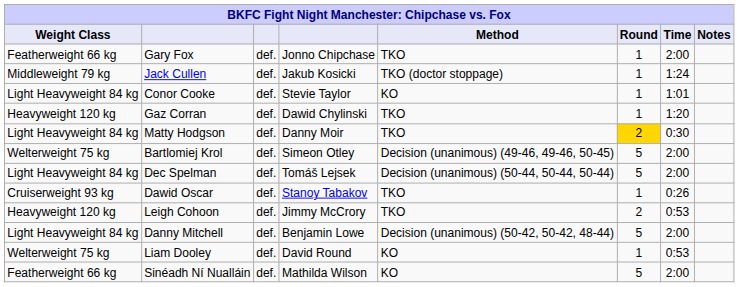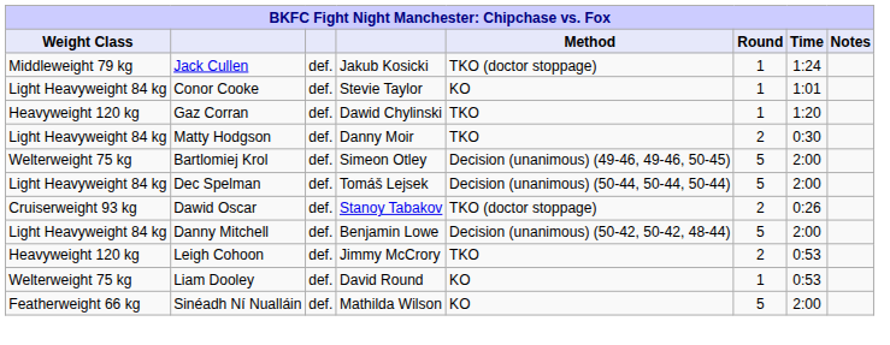 <table class="wikitable" style="font-size: 80%;">
 <tr>
 <th colspan="8" style="background-color: #ccf; color: #000080; text-align: center;"><strong>BKFC Fight Night Manchester: Chipchase vs. Fox</strong></th>
 </tr>
 <tr>
 <th colspan="1" style="background-color: #E6E8FA; color: #000000; text-align: center;">Weight Class</th>
 <th colspan="1" style="background-color: #E6E8FA; color: #000000; text-align: center;"></th>
 <th colspan="1" style="background-color: #E6E8FA; color: #000000; text-align: center;"></th>
 <th colspan="1" style="background-color: #E6E8FA; color: #000000; text-align: center;"></th>
 <th colspan="1" style="background-color: #E6E8FA; color: #000000; text-align: center;">Method</th>
 <th colspan="1" style="background-color: #E6E8FA; color: #000000; text-align: center;">Round</th>
 <th colspan="1" style="background-color: #E6E8FA; color: #000000; text-align: center;">Time</th>
 <th colspan="1" style="background-color: #E6E8FA; color: #000000; text-align: center;">Notes</th>
-</tr>
-<tr>
-<td>Featherweight 66 kg</td>
-<td> Gary Fox</td>
-<td align=center>def.</td>
-<td> Jonno Chipchase</td>
-<td>TKO</td>
-<td align=center>1</td>
-<td align=center>2:00</td>
-<td></td>
 </tr>
 <tr>
 <td>Middleweight 79 kg</td>
 <td> <a href='#'>Jack Cullen</a></td>
 <td>def.</td>
 <td> Jakub Kosicki</td>
 <td>TKO (doctor stoppage)</td>
 <td align=center>1</td>
 <td align=center>1:24</td>
 <td></td>
 </tr>
 <tr>
 <td>Light Heavyweight 84 kg</td>
 <td> Conor Cooke</td>
 <td>def.</td>
 <td> Stevie Taylor</td>
 <td>KO</td>
 <td align=center>1</td>
 <td align=center>1:01</td>
 <td></td>
 </tr>
 <tr>
 <td>Heavyweight 120 kg</td>
 <td> Gaz Corran</td>
 <td align="center">def.</td>
 <td> Dawid Chylinski</td>
 <td>TKO</td>
 <td align="center">1</td>
 <td align="center">1:20</td>
 <td></td>
 </tr>
 <tr>
 <td>Light Heavyweight 84 kg</td>
 <td> Matty Hodgson</td>
 <td>def.</td>
 <td> Danny Moir</td>
 <td>TKO</td>
-<td align="center" style="background: gold;">2</td>
+<td align="center">2</td>
 <td align="center">0:30</td>
 <td></td>
 </tr>
 <tr>
 <td>Welterweight 75 kg</td>
 <td> Bartlomiej Krol</td>
 <td>def.</td>
 <td> Simeon Otley</td>
 <td>Decision (unanimous) (49-46, 49-46, 50-45)</td>
 <td align="center">5</td>
 <td align="center">2:00</td>
 <td></td>
 </tr>
 <tr>
 <td>Light Heavyweight 84 kg</td>
 <td> Dec Spelman</td>
 <td>def.</td>
 <td> Tomáš Lejsek</td>
 <td>Decision (unanimous) (50-44, 50-44, 50-44)</td>
 <td align="center">5</td>
 <td align="center">2:00</td>
 <td></td>
 </tr>
 <tr>
 <td>Cruiserweight 93 kg</td>
 <td> Dawid Oscar</td>
 <td>def.</td>
 <td> <a href='#'>Stanoy Tabakov</a></td>
-<td>TKO</td>
-<td align=center>1</td>
+<td>TKO (doctor stoppage)</td>
+<td align=center>2</td>
 <td align=center>0:26</td>
+<td></td>
+</tr>
+<tr>
+<td>Light Heavyweight 84 kg</td>
+<td> Danny Mitchell</td>
+<td>def.</td>
+<td> Benjamin Lowe</td>
+<td>Decision (unanimous) (50-42, 50-42, 48-44)</td>
+<td align="center">5</td>
+<td align="center">2:00</td>
 <td></td>
 </tr>
 <tr>
 <td>Heavyweight 120 kg</td>
 <td> Leigh Cohoon</td>
 <td>def.</td>
 <td> Jimmy McCrory</td>
 <td>TKO</td>
 <td align="center">2</td>
 <td align="center">0:53</td>
-<td></td>
-</tr>
-<tr>
-<td>Light Heavyweight 84 kg</td>
-<td> Danny Mitchell</td>
-<td>def.</td>
-<td> Benjamin Lowe</td>
-<td>Decision (unanimous) (50-42, 50-42, 48-44)</td>
-<td align="center">5</td>
-<td align="center">2:00</td>
 <td></td>
 </tr>
 <tr>
 <td>Welterweight 75 kg</td>
 <td> Liam Dooley</td>
 <td>def.</td>
 <td> David Round</td>
 <td>KO</td>
 <td align="center">1</td>
 <td align="center">0:53</td>
 <td></td>
 </tr>
 <tr>
 <td>Featherweight 66 kg</td>
 <td> Sinéadh Ní Nualláin</td>
 <td>def.</td>
 <td> Mathilda Wilson</td>
 <td>KO</td>
 <td align="center">5</td>
 <td align="center">2:00</td>
 <td></td>
 </tr>
 </table>
